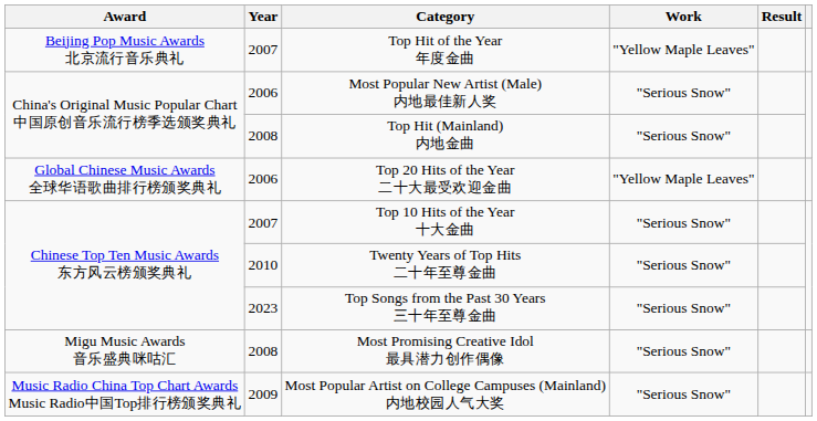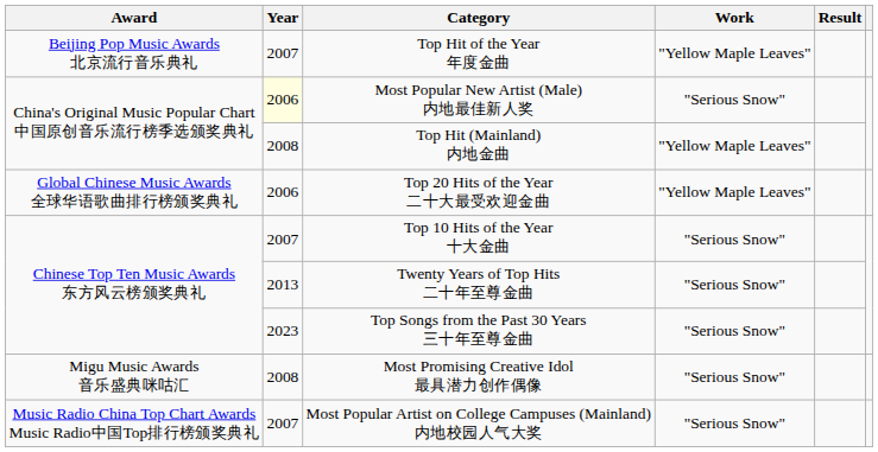 <table class="wikitable sortable plainrowheaders" style="text-align:center;">
 <tr>
 <th scope="col">Award</th>
 <th scope="col">Year</th>
 <th scope="col">Category</th>
 <th scope="col">Work</th>
 <th scope="col">Result</th>
 <th class="unsortable"></th>
 </tr>
 <tr>
 <td><a href='#'>Beijing Pop Music Awards</a><br>北京流行音乐典礼</td>
 <td>2007</td>
 <td>Top Hit of the Year<br>年度金曲</td>
 <td>"Yellow Maple Leaves"</td>
 <td></td>
 <td></td>
 </tr>
 <tr>
 <td rowspan="2">China's Original Music Popular Chart<br>中国原创音乐流行榜季选颁奖典礼</td>
-<td>2006</td>
+<td style="background: lightyellow;">2006</td>
 <td>Most Popular New Artist (Male)<br>内地最佳新人奖</td>
 <td>"Serious Snow"</td>
 <td></td>
 <td rowspan="2"></td>
 </tr>
 <tr>
 <td>2008</td>
 <td>Top Hit (Mainland)<br>内地金曲</td>
-<td>"Serious Snow"</td>
+<td>"Yellow Maple Leaves"</td>
 <td></td>
 </tr>
 <tr>
 <td><a href='#'>Global Chinese Music Awards</a><br>全球华语歌曲排行榜颁奖典礼</td>
 <td>2006</td>
 <td>Top 20 Hits of the Year<br>二十大最受欢迎金曲</td>
 <td>"Yellow Maple Leaves"</td>
 <td></td>
 <td></td>
 </tr>
 <tr>
 <td rowspan="3"><a href='#'>Chinese Top Ten Music Awards</a><br>东方风云榜颁奖典礼</td>
 <td>2007</td>
 <td>Top 10 Hits of the Year<br>十大金曲</td>
 <td>"Serious Snow"</td>
 <td></td>
 <td rowspan="3"></td>
 </tr>
 <tr>
-<td>2010</td>
+<td>2013</td>
 <td>Twenty Years of Top Hits<br>二十年至尊金曲</td>
 <td>"Serious Snow"</td>
 <td></td>
 </tr>
 <tr>
 <td>2023</td>
 <td>Top Songs from the Past 30 Years<br>三十年至尊金曲</td>
 <td>"Serious Snow"</td>
 <td></td>
 </tr>
 <tr>
 <td>Migu Music Awards<br>音乐盛典咪咕汇</td>
 <td>2008</td>
 <td>Most Promising Creative Idol<br>最具潜力创作偶像</td>
 <td>"Serious Snow"</td>
 <td></td>
 <td></td>
 </tr>
 <tr>
 <td><a href='#'>Music Radio China Top Chart Awards</a><br>Music Radio中国Top排行榜颁奖典礼</td>
-<td>2009</td>
+<td>2007</td>
 <td>Most Popular Artist on College Campuses (Mainland)<br>内地校园人气大奖</td>
 <td>"Serious Snow"</td>
 <td></td>
 <td></td>
 </tr>
 </table>
